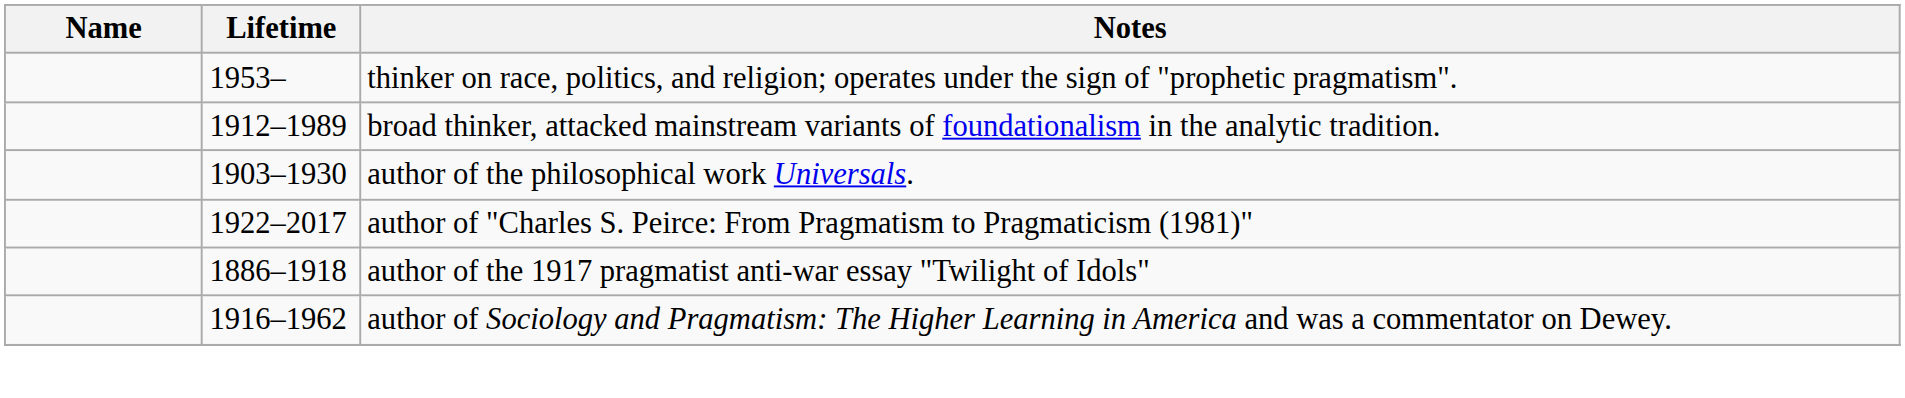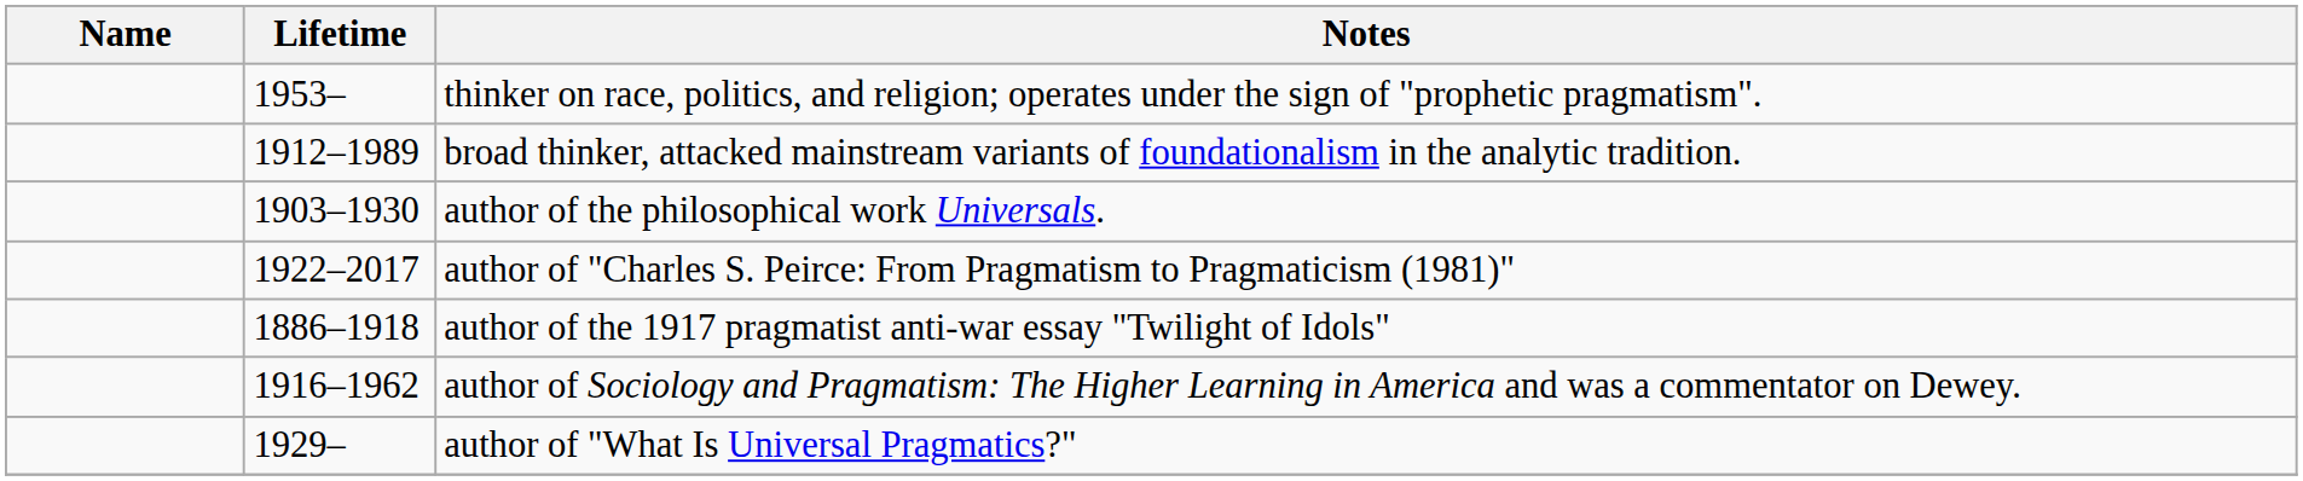 <table class="sortable wikitable">
 <tr>
 <th width="10%">Name</th>
 <th width="8%">Lifetime</th>
 <th class="unsortable" width="78%">Notes</th>
 </tr>
 <tr valign="top">
 <td></td>
 <td>1953–</td>
 <td>thinker on race, politics, and religion; operates under the sign of "prophetic pragmatism".</td>
 </tr>
 <tr>
 <td></td>
 <td>1912–1989</td>
 <td>broad thinker, attacked mainstream variants of <a href='#'>foundationalism</a> in the analytic tradition.</td>
 </tr>
 <tr>
 <td></td>
 <td>1903–1930</td>
 <td>author of the philosophical work <em><a href='#'>Universals</a></em>.</td>
 </tr>
 <tr>
 <td></td>
 <td>1922–2017</td>
 <td>author of "Charles S. Peirce: From Pragmatism to Pragmaticism (1981)"</td>
 </tr>
 <tr>
 <td></td>
 <td>1886–1918</td>
 <td>author of the 1917 pragmatist anti-war essay "Twilight of Idols"</td>
 </tr>
 <tr>
 <td></td>
 <td>1916–1962</td>
 <td>author of <em>Sociology and Pragmatism: The Higher Learning in America</em> and was a commentator on Dewey.</td>
 </tr>
 <tr>
+<td></td>
+<td>1929–</td>
+<td>author of "What Is <a href='#'>Universal Pragmatics</a>?"</td>
+</tr>
+<tr>
 </tr>
 </table>
